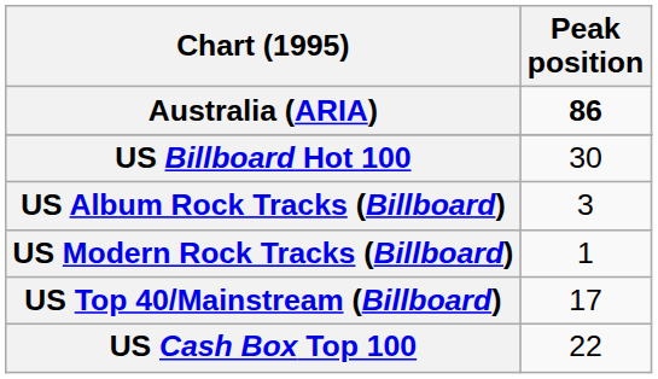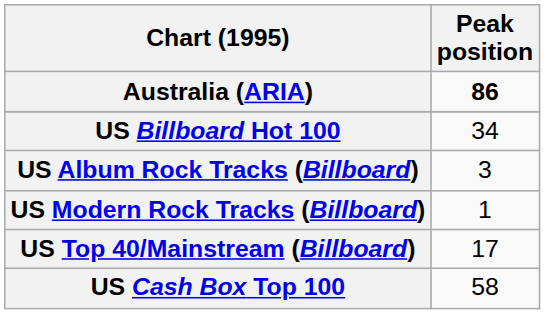 <table class="wikitable sortable plainrowheaders" style="text-align:center">
 <tr>
 <th>Chart (1995)</th>
 <th>Peak<br>position</th>
 </tr>
 <tr>
 <th scope="row">Australia (<a href='#'>ARIA</a>)</th>
 <td><strong>86</strong></td>
 </tr>
 <tr>
 </tr>
 <tr>
 </tr>
 <tr>
 </tr>
 <tr>
 <th scope="row">US <a href='#'><em>Billboard</em> Hot 100</a></th>
-<td>30</td>
+<td>34</td>
 </tr>
 <tr>
 <th scope="row">US <a href='#'>Album Rock Tracks</a> (<em><a href='#'>Billboard</a></em>)</th>
 <td>3</td>
 </tr>
 <tr>
 <th scope="row">US <a href='#'>Modern Rock Tracks</a> (<em><a href='#'>Billboard</a></em>)</th>
 <td>1</td>
 </tr>
 <tr>
 <th scope="row">US <a href='#'>Top 40/Mainstream</a> (<em><a href='#'>Billboard</a></em>)</th>
 <td>17</td>
 </tr>
 <tr>
 <th scope="row">US <a href='#'><em>Cash Box</em> Top 100</a></th>
-<td>22</td>
+<td>58</td>
 </tr>
 </table>
